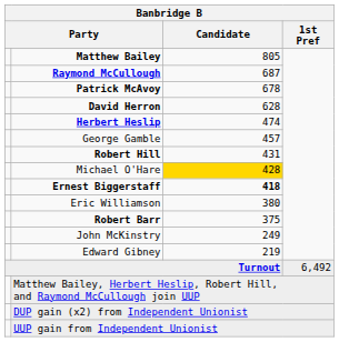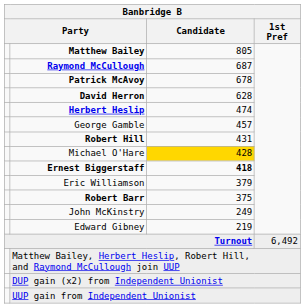 <table class="wikitable">
 <tr>
 <th colspan="4" align="center">Banbridge B</th>
 </tr>
 <tr>
 <th colspan="2" align="center" width=200>Party</th>
 <th width=150>Candidate</th>
 <th width=60>1st Pref</th>
 </tr>
 <tr>
 <td></td>
 <td align="right"><strong>Matthew Bailey</strong></td>
 <td align="right">805</td>
 </tr>
 <tr>
 <td></td>
 <td align="right"><strong><a href='#'>Raymond McCullough</a></strong></td>
 <td align="right">687</td>
 </tr>
 <tr>
 <td></td>
 <td align="right"><strong>Patrick McAvoy</strong></td>
 <td align="right">678</td>
 </tr>
 <tr>
 <td></td>
 <td align="right"><strong>David Herron</strong></td>
 <td align="right">628</td>
 </tr>
 <tr>
 <td></td>
 <td align="right"><strong><a href='#'>Herbert Heslip</a></strong></td>
 <td align="right">474</td>
 </tr>
 <tr>
 <td></td>
 <td align="right">George Gamble</td>
 <td align="right">457</td>
 </tr>
 <tr>
 <td></td>
 <td align="right"><strong>Robert Hill</strong></td>
 <td align="right">431</td>
 </tr>
 <tr>
 <td></td>
 <td align="right">Michael O'Hare</td>
 <td align="right" style="background: gold;">428</td>
 </tr>
 <tr>
 <td></td>
 <td align="right"><strong>Ernest Biggerstaff</strong></td>
 <td align="right"><strong>418</strong></td>
 </tr>
 <tr>
 <td></td>
 <td align="right">Eric Williamson</td>
-<td align="right">380</td>
+<td align="right">379</td>
 </tr>
 <tr>
 <td></td>
 <td align="right"><strong>Robert Barr</strong></td>
 <td align="right">375</td>
 </tr>
 <tr>
 <td></td>
 <td align="right">John McKinstry</td>
 <td align="right">249</td>
 </tr>
 <tr>
 <td></td>
 <td align="right">Edward Gibney</td>
 <td align="right">219</td>
 </tr>
 <tr bgcolor="EEEEEE">
 <td colspan=3 align="right"><strong><a href='#'>Turnout</a></strong></td>
 <td align="right">6,492</td>
 </tr>
 <tr>
 <td bgcolor=></td>
 <td colspan=3 bgcolor="EEEEEE">Matthew Bailey, <a href='#'>Herbert Heslip</a>, Robert Hill,<br> and <a href='#'>Raymond McCullough</a> join <a href='#'>UUP</a></td>
 </tr>
 <tr>
 <td bgcolor=></td>
 <td colspan=3 bgcolor="EEEEEE"><a href='#'>DUP</a> gain (x2) from <a href='#'>Independent Unionist</a></td>
 </tr>
 <tr>
 <td bgcolor=></td>
 <td colspan=3 bgcolor="EEEEEE"><a href='#'>UUP</a> gain from <a href='#'>Independent Unionist</a></td>
 </tr>
 </table>
